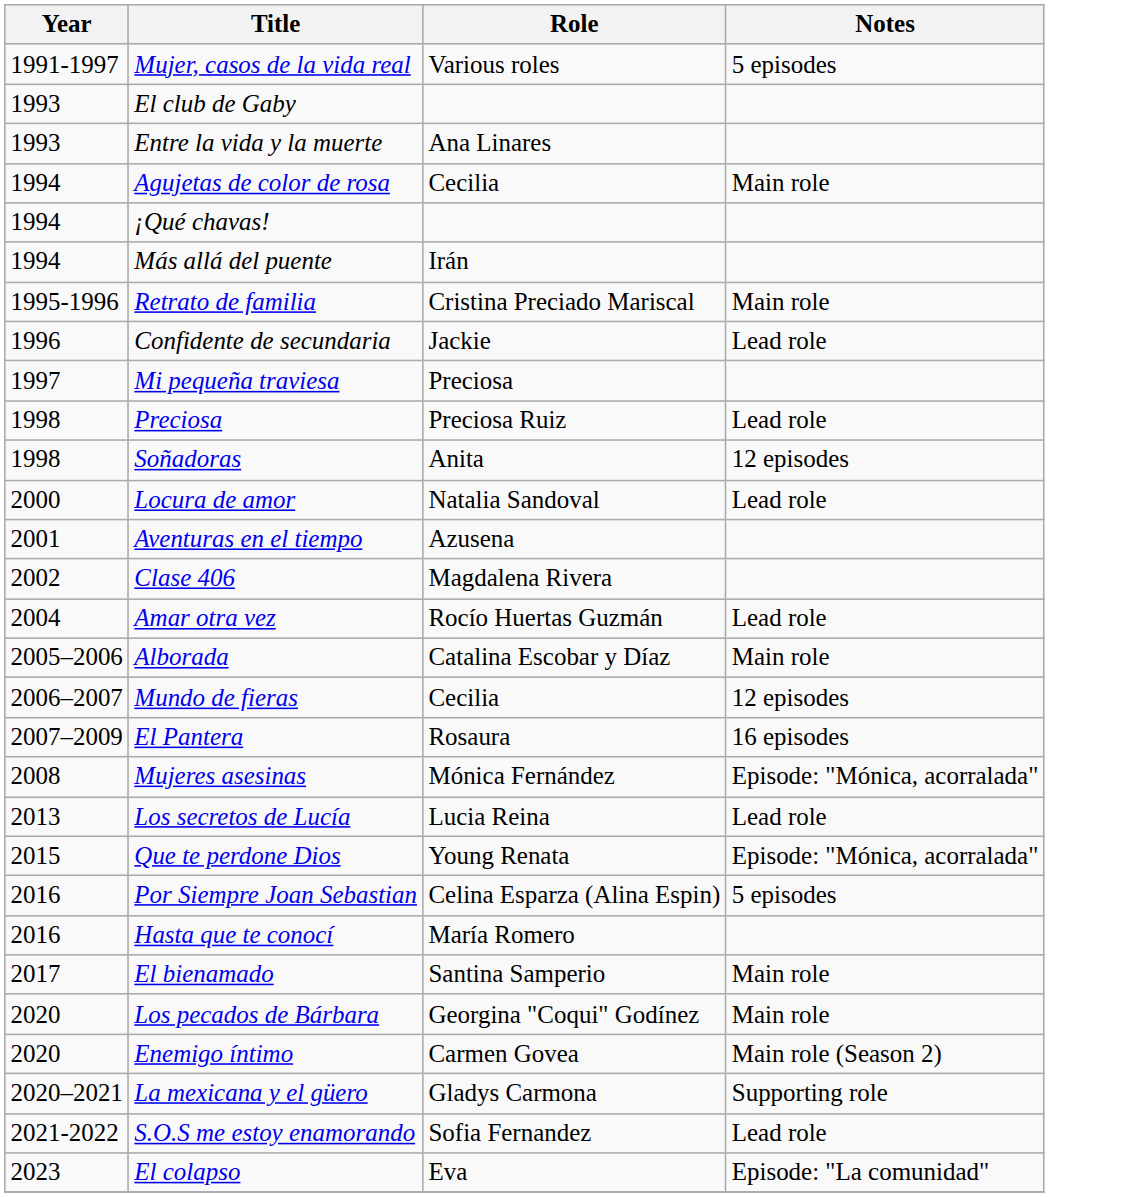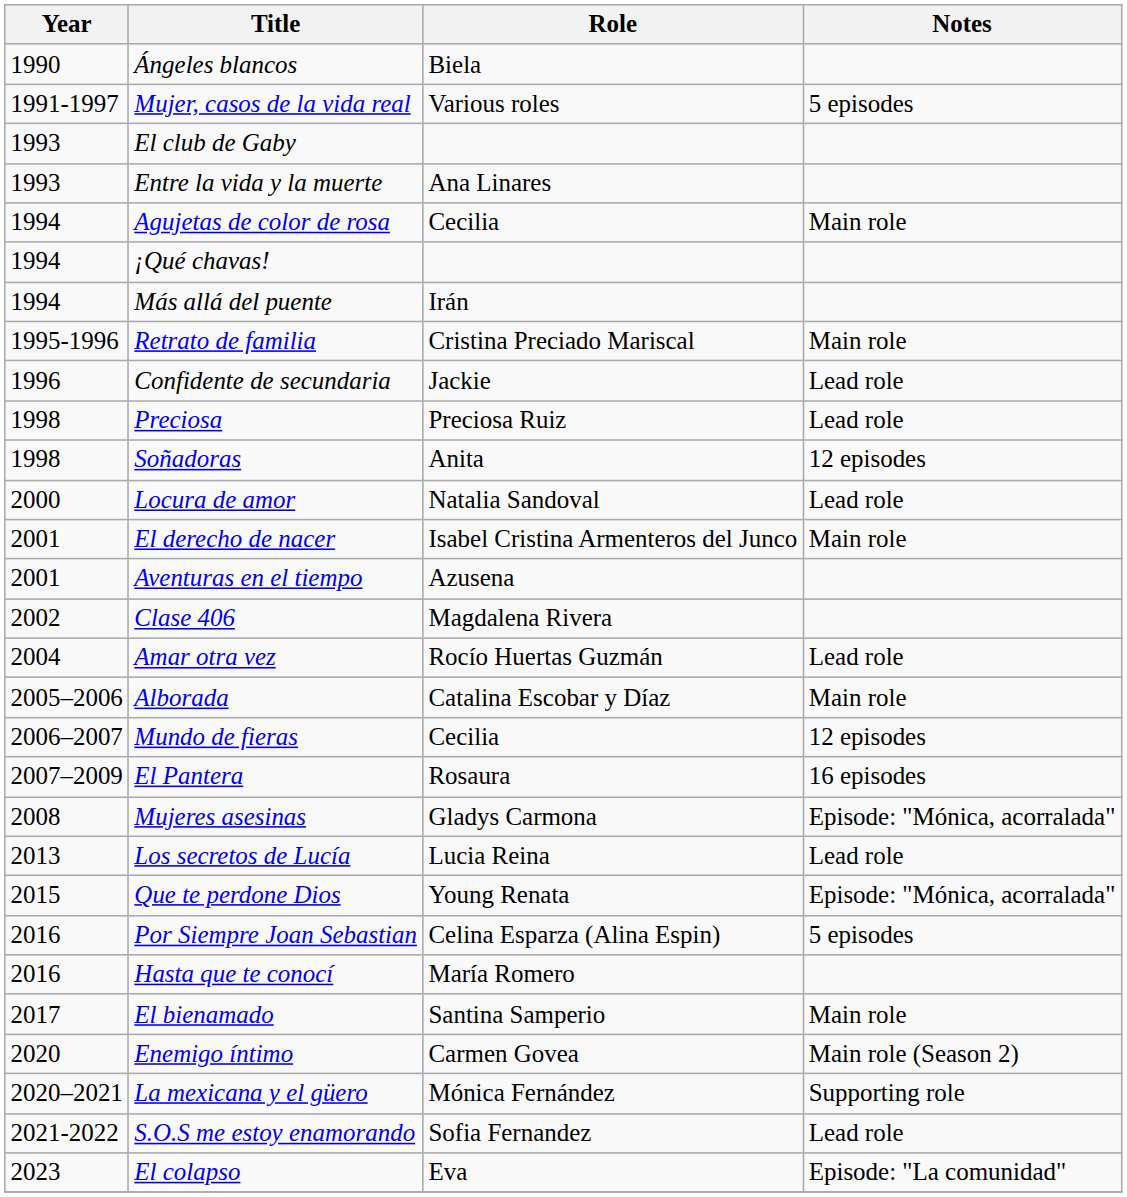 <table class="wikitable sortable">
 <tr>
 <th>Year</th>
 <th>Title</th>
 <th>Role</th>
 <th>Notes</th>
+</tr>
+<tr>
+<td>1990</td>
+<td><em>Ángeles blancos</em></td>
+<td>Biela</td>
+<td></td>
 </tr>
 <tr>
 <td>1991-1997</td>
 <td><em><a href='#'>Mujer, casos de la vida real</a></em></td>
 <td>Various roles</td>
 <td>5 episodes</td>
 </tr>
 <tr>
 <td>1993</td>
 <td><em>El club de Gaby</em></td>
 <td></td>
 <td></td>
 </tr>
 <tr>
 <td>1993</td>
 <td><em>Entre la vida y la muerte</em></td>
 <td>Ana Linares</td>
 <td></td>
 </tr>
 <tr>
 <td>1994</td>
 <td><em><a href='#'>Agujetas de color de rosa</a></em></td>
 <td>Cecilia</td>
 <td>Main role</td>
 </tr>
 <tr>
 <td>1994</td>
 <td><em>¡Qué chavas!</em></td>
 <td></td>
 <td></td>
 </tr>
 <tr>
 <td>1994</td>
 <td><em>Más allá del puente</em></td>
 <td>Irán</td>
 <td></td>
 </tr>
 <tr>
 <td>1995-1996</td>
 <td><em><a href='#'>Retrato de familia</a></em></td>
 <td>Cristina Preciado Mariscal</td>
 <td>Main role</td>
 </tr>
 <tr>
 <td>1996</td>
 <td><em>Confidente de secundaria</em></td>
 <td>Jackie</td>
 <td>Lead role</td>
 </tr>
 <tr>
-<td>1997</td>
-<td><em><a href='#'>Mi pequeña traviesa</a></em></td>
-<td>Preciosa</td>
-<td></td>
-</tr>
-<tr>
 <td>1998</td>
 <td><em><a href='#'>Preciosa</a></em></td>
 <td>Preciosa Ruiz</td>
 <td>Lead role</td>
 </tr>
 <tr>
 <td>1998</td>
 <td><em><a href='#'>Soñadoras</a></em></td>
 <td>Anita</td>
 <td>12 episodes</td>
 </tr>
 <tr>
 <td>2000</td>
 <td><em><a href='#'>Locura de amor</a></em></td>
 <td>Natalia Sandoval</td>
 <td>Lead role</td>
+</tr>
+<tr>
+<td>2001</td>
+<td><em><a href='#'>El derecho de nacer</a></em></td>
+<td>Isabel Cristina Armenteros del Junco</td>
+<td>Main role</td>
 </tr>
 <tr>
 <td>2001</td>
 <td><em><a href='#'>Aventuras en el tiempo</a></em></td>
 <td>Azusena</td>
 <td></td>
 </tr>
 <tr>
 <td>2002</td>
 <td><em><a href='#'>Clase 406</a></em></td>
 <td>Magdalena Rivera</td>
 <td></td>
 </tr>
 <tr>
 <td>2004</td>
 <td><em><a href='#'>Amar otra vez</a></em></td>
 <td>Rocío Huertas Guzmán</td>
 <td>Lead role</td>
 </tr>
 <tr>
 <td>2005–2006</td>
 <td><em><a href='#'>Alborada</a></em></td>
 <td>Catalina Escobar y Díaz</td>
 <td>Main role</td>
 </tr>
 <tr>
 <td>2006–2007</td>
 <td><em><a href='#'>Mundo de fieras</a></em></td>
 <td>Cecilia</td>
 <td>12 episodes</td>
 </tr>
 <tr>
 <td>2007–2009</td>
 <td><em><a href='#'>El Pantera</a></em></td>
 <td>Rosaura</td>
 <td>16 episodes</td>
 </tr>
 <tr>
 <td>2008</td>
 <td><em><a href='#'>Mujeres asesinas</a></em></td>
-<td>Mónica Fernández</td>
+<td>Gladys Carmona</td>
 <td>Episode: "Mónica, acorralada"</td>
 </tr>
 <tr>
 <td>2013</td>
 <td><em><a href='#'>Los secretos de Lucía</a></em></td>
 <td>Lucia Reina</td>
 <td>Lead role</td>
 </tr>
 <tr>
 <td>2015</td>
 <td><em><a href='#'>Que te perdone Dios</a></em></td>
 <td>Young Renata</td>
 <td>Episode: "Mónica, acorralada"</td>
 </tr>
 <tr>
 <td>2016</td>
 <td><em><a href='#'>Por Siempre Joan Sebastian</a></em></td>
 <td>Celina Esparza (Alina Espin)</td>
 <td>5 episodes</td>
 </tr>
 <tr>
 <td>2016</td>
 <td><em><a href='#'>Hasta que te conocí</a></em></td>
 <td>María Romero</td>
 <td></td>
 </tr>
 <tr>
 <td>2017</td>
 <td><em><a href='#'>El bienamado</a></em></td>
 <td>Santina Samperio</td>
 <td>Main role</td>
 </tr>
 <tr>
 <td>2020</td>
-<td><em><a href='#'>Los pecados de Bárbara</a></em></td>
-<td>Georgina "Coqui" Godínez</td>
-<td>Main role</td>
-</tr>
-<tr>
-<td>2020</td>
 <td><em><a href='#'>Enemigo íntimo</a></em></td>
 <td>Carmen Govea</td>
 <td>Main role (Season 2)</td>
 </tr>
 <tr>
 <td>2020–2021</td>
 <td><em><a href='#'>La mexicana y el güero</a></em></td>
-<td>Gladys Carmona</td>
+<td>Mónica Fernández</td>
 <td>Supporting role</td>
 </tr>
 <tr>
 <td>2021-2022</td>
 <td><em><a href='#'>S.O.S me estoy enamorando</a></em></td>
 <td>Sofia Fernandez</td>
 <td>Lead role</td>
 </tr>
 <tr>
 <td>2023</td>
 <td><em><a href='#'>El colapso</a></em></td>
 <td>Eva</td>
 <td>Episode: "La comunidad"</td>
 </tr>
 <tr>
 </tr>
 </table>
